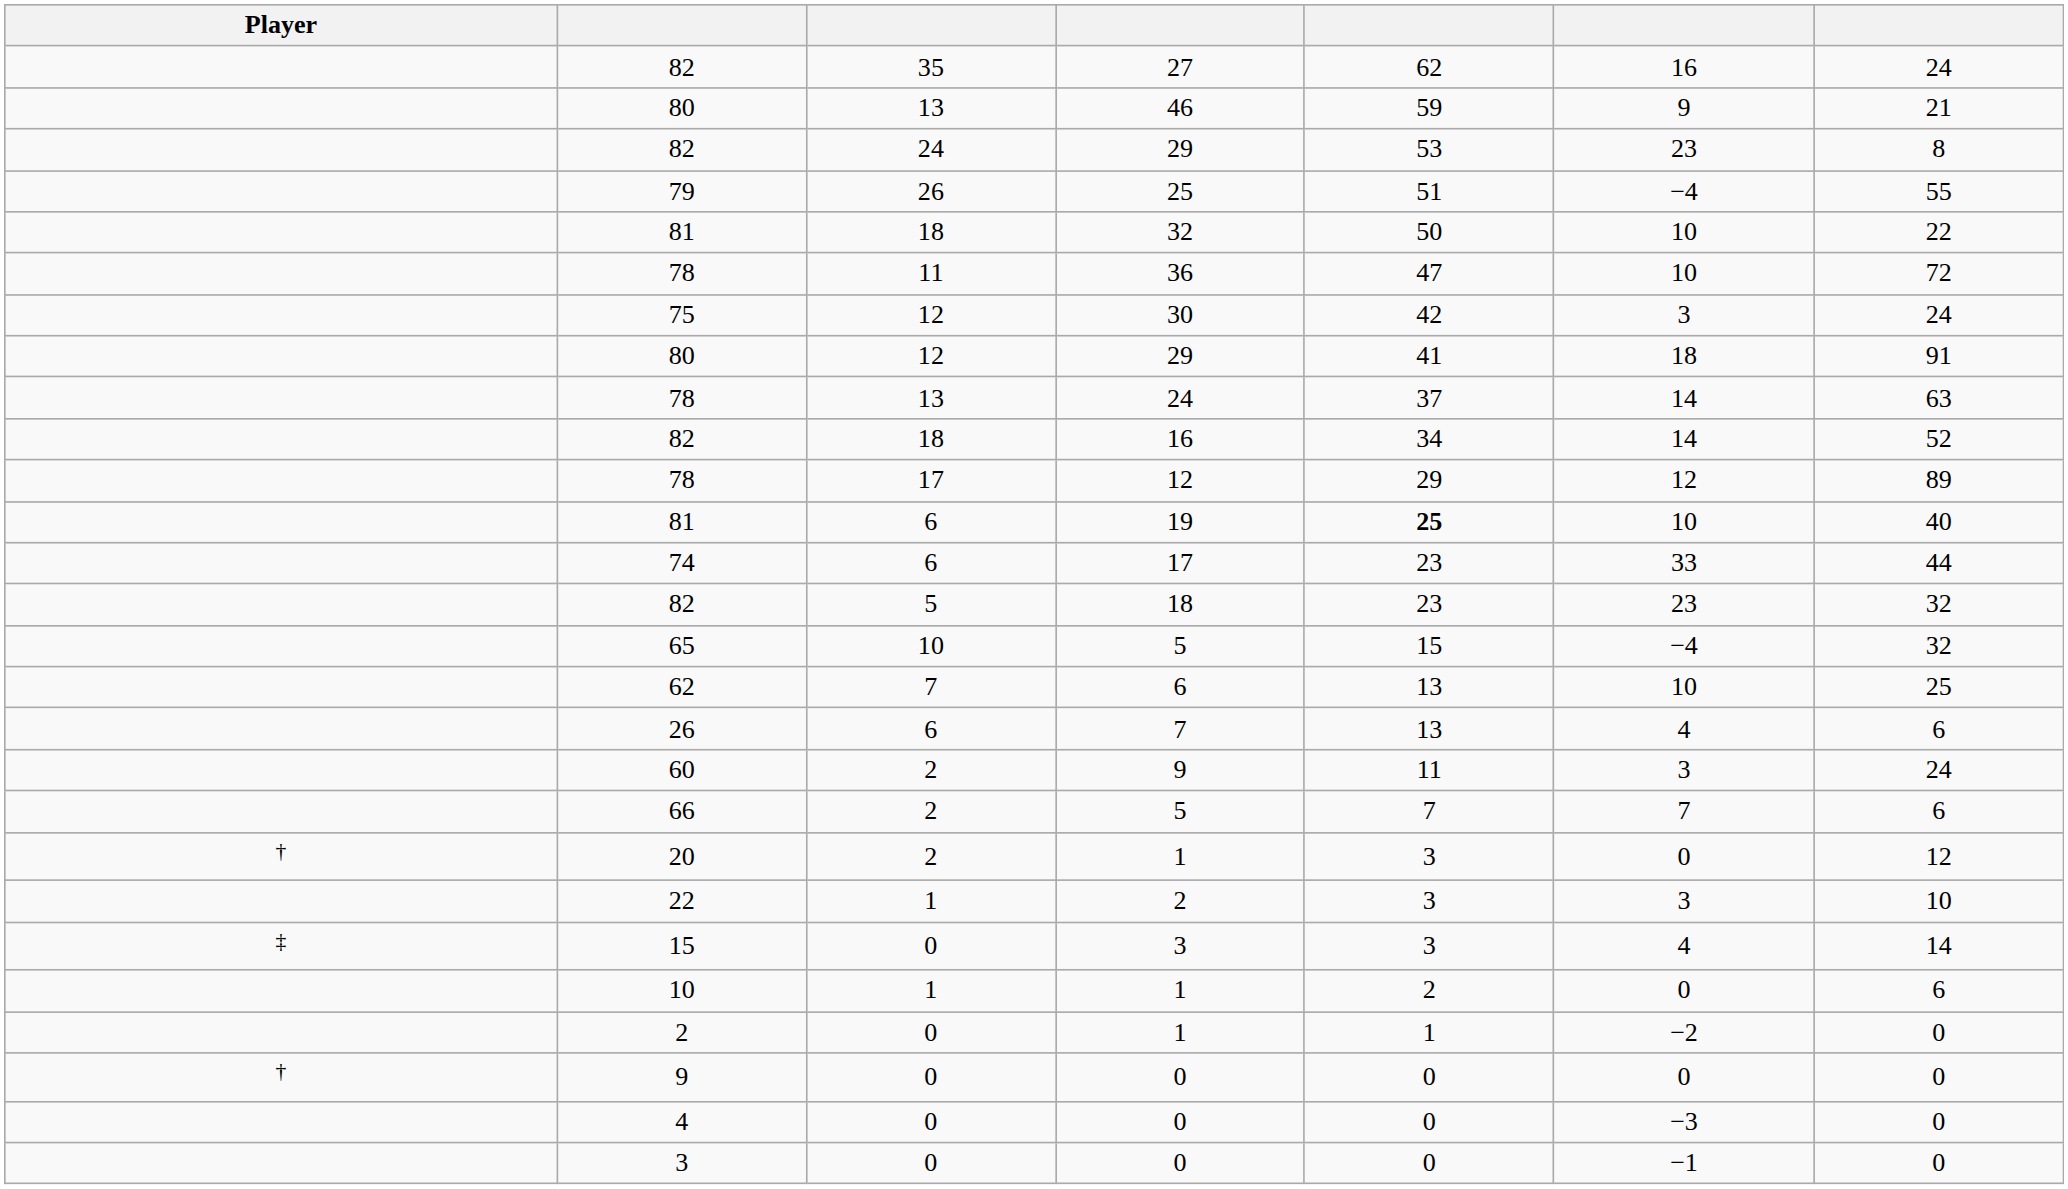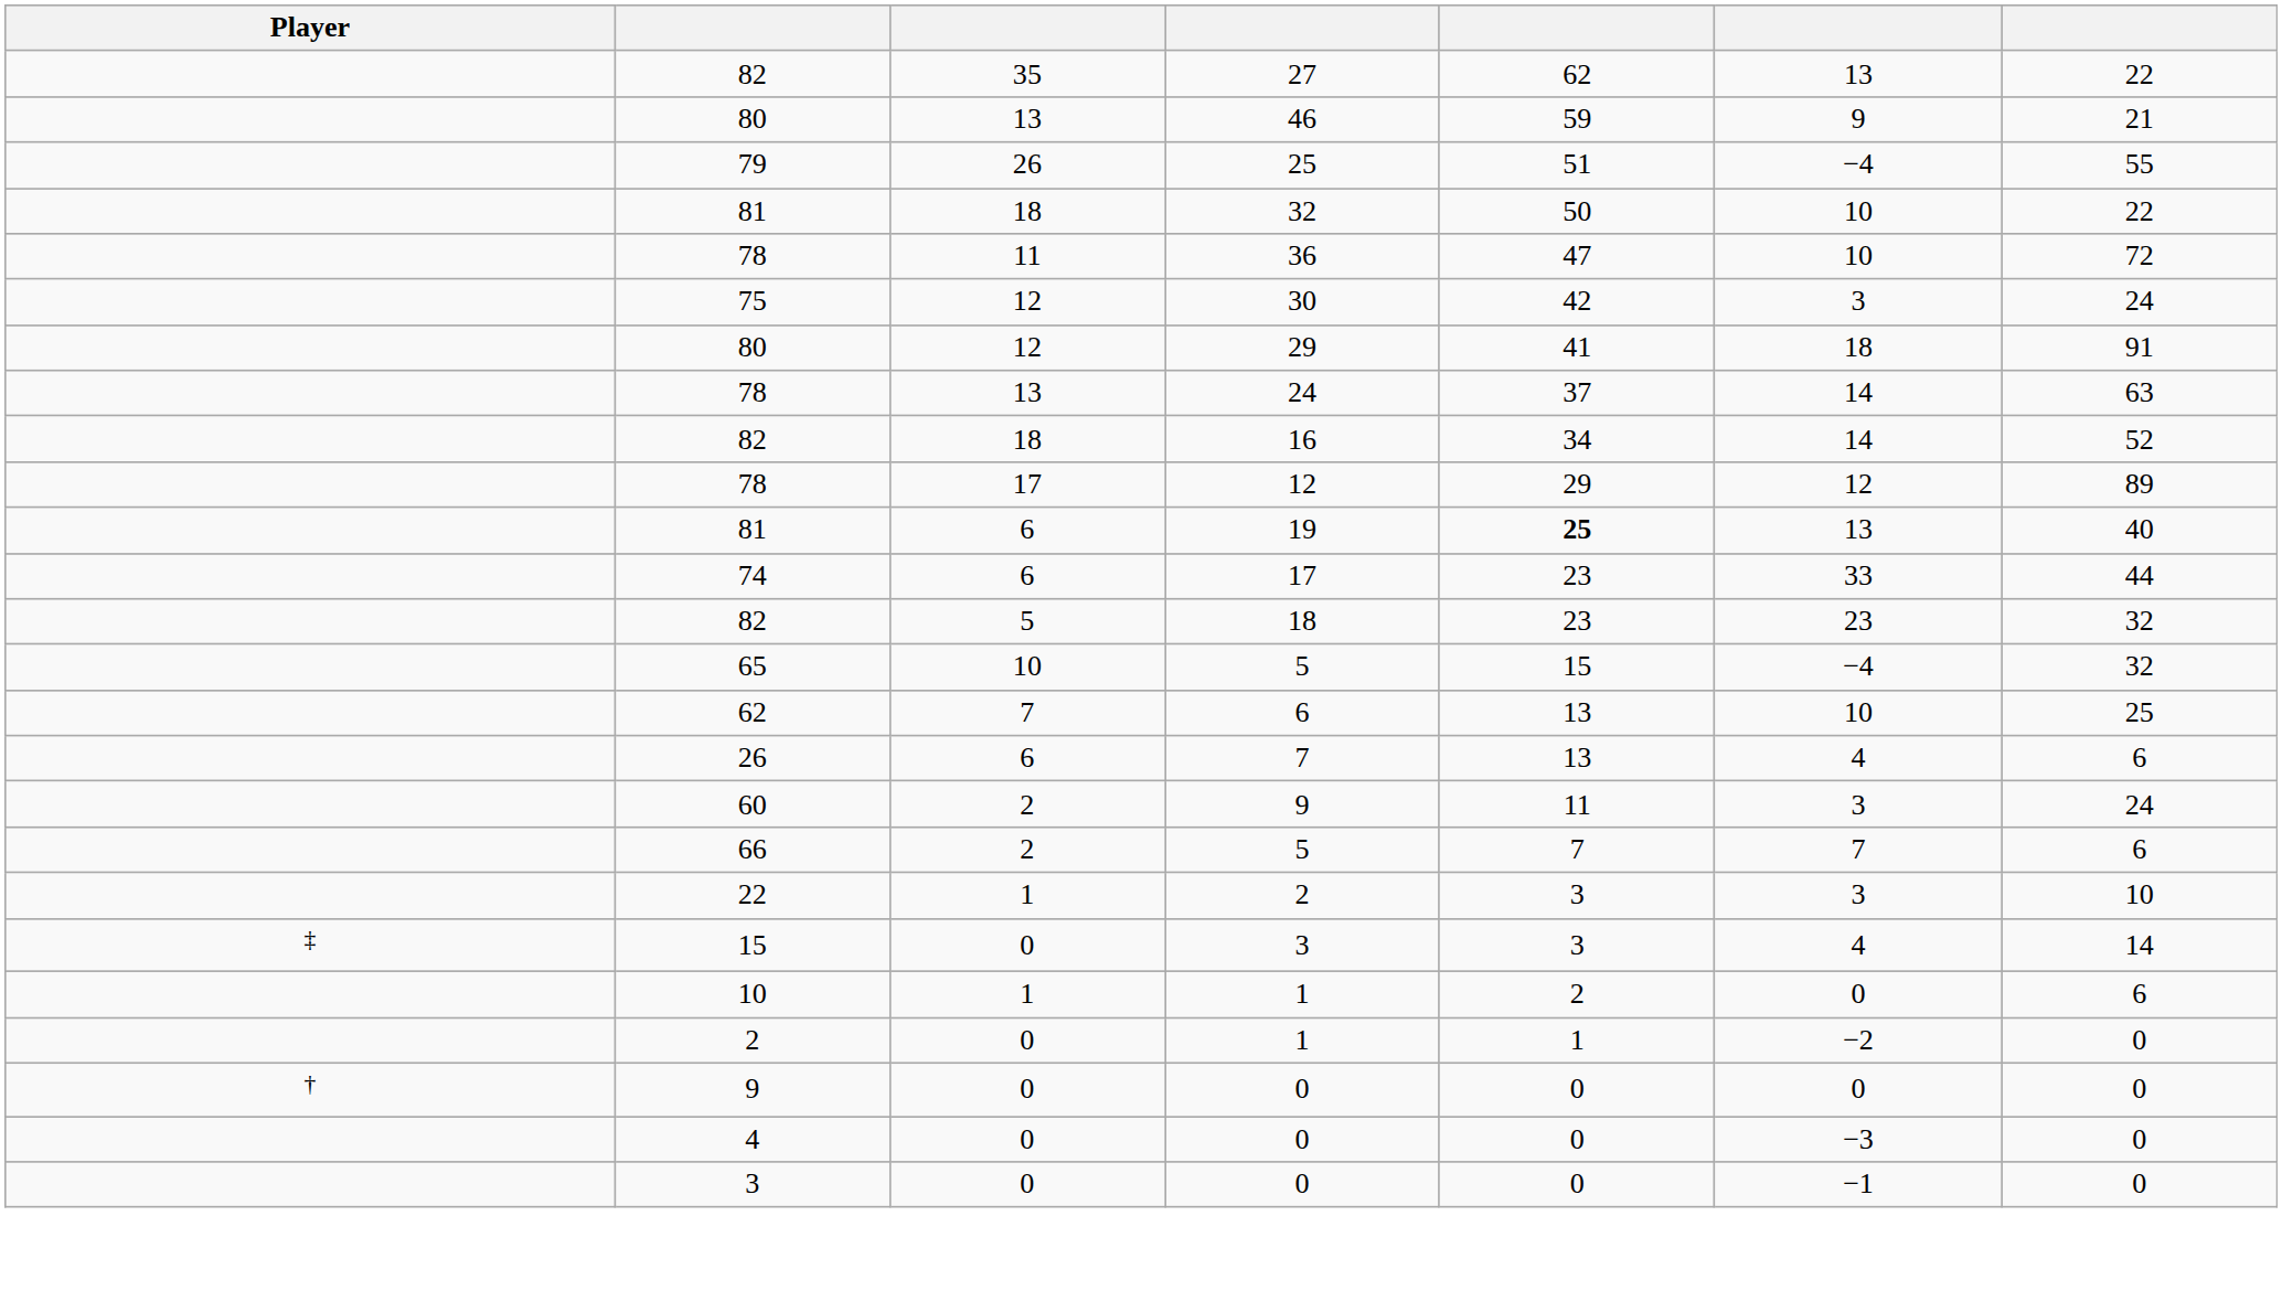 <table class="wikitable sortable" style="width:100%; text-align:center;">
 <tr>
 <th>Player</th>
 <th></th>
 <th></th>
 <th></th>
 <th></th>
 <th data-sort-type="number"></th>
 <th></th>
 </tr>
 <tr>
 <td></td>
 <td>82</td>
 <td>35</td>
 <td>27</td>
 <td>62</td>
-<td>16</td>
-<td>24</td>
+<td>13</td>
+<td>22</td>
 </tr>
 <tr>
 <td></td>
 <td>80</td>
 <td>13</td>
 <td>46</td>
 <td>59</td>
 <td>9</td>
 <td>21</td>
-</tr>
-<tr>
-<td></td>
-<td>82</td>
-<td>24</td>
-<td>29</td>
-<td>53</td>
-<td>23</td>
-<td>8</td>
 </tr>
 <tr>
 <td></td>
 <td>79</td>
 <td>26</td>
 <td>25</td>
 <td>51</td>
 <td>−4</td>
 <td>55</td>
 </tr>
 <tr>
 <td></td>
 <td>81</td>
 <td>18</td>
 <td>32</td>
 <td>50</td>
 <td>10</td>
 <td>22</td>
 </tr>
 <tr>
 <td></td>
 <td>78</td>
 <td>11</td>
 <td>36</td>
 <td>47</td>
 <td>10</td>
 <td>72</td>
 </tr>
 <tr>
 <td></td>
 <td>75</td>
 <td>12</td>
 <td>30</td>
 <td>42</td>
 <td>3</td>
 <td>24</td>
 </tr>
 <tr>
 <td></td>
 <td>80</td>
 <td>12</td>
 <td>29</td>
 <td>41</td>
 <td>18</td>
 <td>91</td>
 </tr>
 <tr>
 <td></td>
 <td>78</td>
 <td>13</td>
 <td>24</td>
 <td>37</td>
 <td>14</td>
 <td>63</td>
 </tr>
 <tr>
 <td></td>
 <td>82</td>
 <td>18</td>
 <td>16</td>
 <td>34</td>
 <td>14</td>
 <td>52</td>
 </tr>
 <tr>
 <td></td>
 <td>78</td>
 <td>17</td>
 <td>12</td>
 <td>29</td>
 <td>12</td>
 <td>89</td>
 </tr>
 <tr>
 <td></td>
 <td>81</td>
 <td>6</td>
 <td>19</td>
 <td><strong>25</strong></td>
-<td>10</td>
+<td>13</td>
 <td>40</td>
 </tr>
 <tr>
 <td></td>
 <td>74</td>
 <td>6</td>
 <td>17</td>
 <td>23</td>
 <td>33</td>
 <td>44</td>
 </tr>
 <tr>
 <td></td>
 <td>82</td>
 <td>5</td>
 <td>18</td>
 <td>23</td>
 <td>23</td>
 <td>32</td>
 </tr>
 <tr>
 <td></td>
 <td>65</td>
 <td>10</td>
 <td>5</td>
 <td>15</td>
 <td>−4</td>
 <td>32</td>
 </tr>
 <tr>
 <td></td>
 <td>62</td>
 <td>7</td>
 <td>6</td>
 <td>13</td>
 <td>10</td>
 <td>25</td>
 </tr>
 <tr>
 <td></td>
 <td>26</td>
 <td>6</td>
 <td>7</td>
 <td>13</td>
 <td>4</td>
 <td>6</td>
 </tr>
 <tr>
 <td></td>
 <td>60</td>
 <td>2</td>
 <td>9</td>
 <td>11</td>
 <td>3</td>
 <td>24</td>
 </tr>
 <tr>
 <td></td>
 <td>66</td>
 <td>2</td>
 <td>5</td>
 <td>7</td>
 <td>7</td>
 <td>6</td>
 </tr>
 <tr>
-<td><sup>†</sup></td>
-<td>20</td>
-<td>2</td>
-<td>1</td>
-<td>3</td>
-<td>0</td>
-<td>12</td>
-</tr>
-<tr>
 <td></td>
 <td>22</td>
 <td>1</td>
 <td>2</td>
 <td>3</td>
 <td>3</td>
 <td>10</td>
 </tr>
 <tr>
 <td><sup>‡</sup></td>
 <td>15</td>
 <td>0</td>
 <td>3</td>
 <td>3</td>
 <td>4</td>
 <td>14</td>
 </tr>
 <tr>
 <td></td>
 <td>10</td>
 <td>1</td>
 <td>1</td>
 <td>2</td>
 <td>0</td>
 <td>6</td>
 </tr>
 <tr>
 <td></td>
 <td>2</td>
 <td>0</td>
 <td>1</td>
 <td>1</td>
 <td>−2</td>
 <td>0</td>
 </tr>
 <tr>
 <td><sup>†</sup></td>
 <td>9</td>
 <td>0</td>
 <td>0</td>
 <td>0</td>
 <td>0</td>
 <td>0</td>
 </tr>
 <tr>
 <td></td>
 <td>4</td>
 <td>0</td>
 <td>0</td>
 <td>0</td>
 <td>−3</td>
 <td>0</td>
 </tr>
 <tr>
 <td></td>
 <td>3</td>
 <td>0</td>
 <td>0</td>
 <td>0</td>
 <td>−1</td>
 <td>0</td>
 </tr>
 </table>
